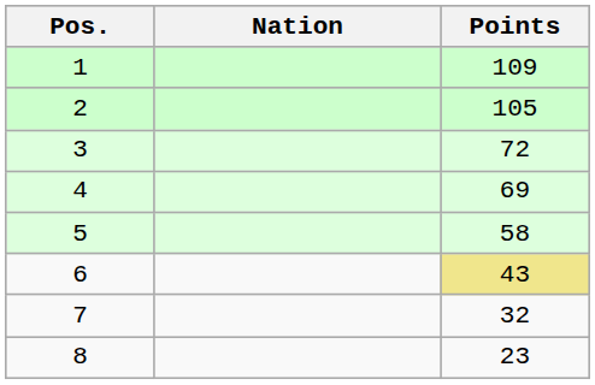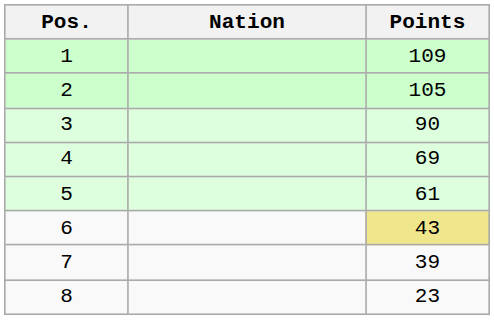 <table class="wikitable gauche" cellspacing="1" style="width:300px;">
 <tr style="background:#efefef; text-align:center;">
 <th style="width:70px;">Pos.</th>
 <th>Nation</th>
 <th style="width:70px;">Points</th>
 </tr>
 <tr style="vertical-align:top; text-align:center; background:#ccffcc;">
 <td>1</td>
 <td style="text-align:left;"></td>
 <td>109</td>
 </tr>
 <tr style="vertical-align:top; text-align:center; background:#ccffcc;">
 <td>2</td>
 <td style="text-align:left;"></td>
 <td>105</td>
 </tr>
 <tr style="vertical-align:top; text-align:center; background:#ddffdd;">
 <td>3</td>
 <td style="text-align:left;"></td>
-<td>72</td>
+<td>90</td>
 </tr>
 <tr style="vertical-align:top; text-align:center; background:#ddffdd;">
 <td>4</td>
 <td style="text-align:left;"></td>
 <td>69</td>
 </tr>
 <tr style="vertical-align:top; text-align:center; background:#ddffdd;">
 <td>5</td>
 <td style="text-align:left;"></td>
-<td>58</td>
+<td>61</td>
 </tr>
 <tr style="vertical-align:top; text-align:center;">
 <td>6</td>
 <td style="text-align:left;"></td>
 <td style="background: khaki;">43</td>
 </tr>
 <tr style="vertical-align:top; text-align:center;">
 <td>7</td>
 <td style="text-align:left;"></td>
-<td>32</td>
+<td>39</td>
 </tr>
 <tr style="vertical-align:top; text-align:center;">
 <td>8</td>
 <td style="text-align:left;"></td>
 <td>23</td>
 </tr>
 </table>
